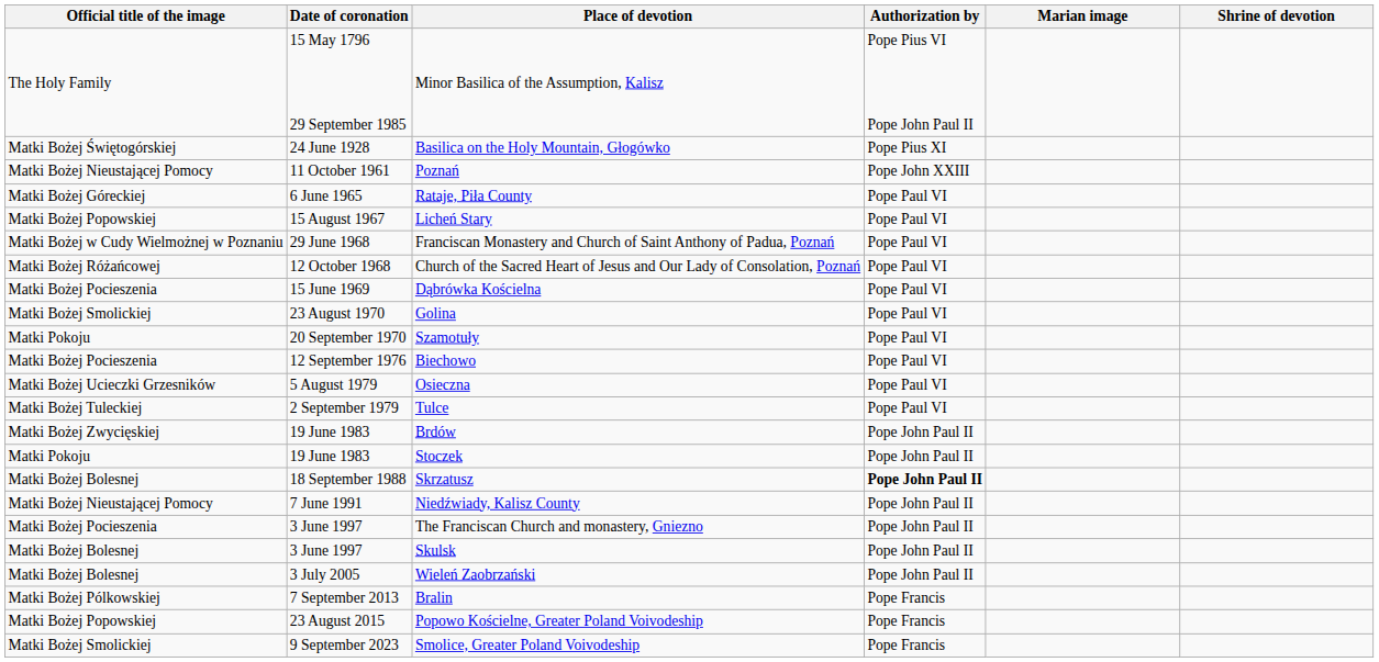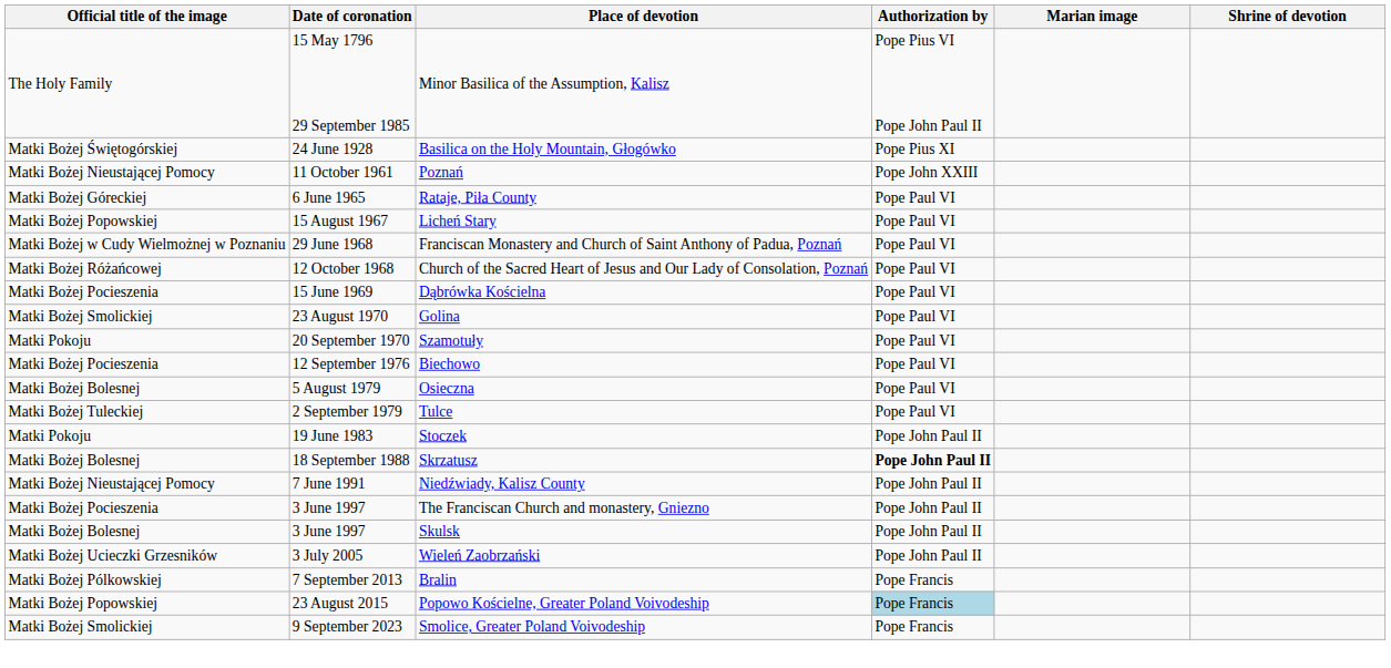 <table class="wikitable sortable">
 <tr>
 <th>Official title of the image</th>
 <th data-sort-type="date">Date of coronation</th>
 <th>Place of devotion</th>
 <th>Authorization by</th>
 <th width=200px class=unsortable>Marian image</th>
 <th width=200px class=unsortable>Shrine of devotion</th>
 </tr>
 <tr>
 <td>The Holy Family</td>
 <td>15 May 1796<br><br><br><br><br>29 September 1985</td>
 <td>Minor Basilica of the Assumption, <a href='#'>Kalisz</a></td>
 <td>Pope Pius VI <br><br><br><br><br> Pope John Paul II</td>
 <td></td>
 <td></td>
 </tr>
 <tr>
 <td>Matki Bożej Świętogórskiej</td>
 <td>24 June 1928</td>
 <td><a href='#'>Basilica on the Holy Mountain, Głogówko</a></td>
 <td>Pope Pius XI</td>
 <td></td>
 <td></td>
 </tr>
 <tr>
 <td>Matki Bożej Nieustającej Pomocy</td>
 <td>11 October 1961</td>
 <td><a href='#'>Poznań</a></td>
 <td>Pope John XXIII</td>
 <td></td>
 <td></td>
 </tr>
 <tr>
 <td>Matki Bożej Góreckiej</td>
 <td>6 June 1965</td>
 <td><a href='#'>Rataje, Piła County</a></td>
 <td>Pope Paul VI</td>
 <td></td>
 <td></td>
 </tr>
 <tr>
 <td>Matki Bożej Popowskiej</td>
 <td>15 August 1967</td>
 <td><a href='#'>Licheń Stary</a></td>
 <td>Pope Paul VI</td>
 <td></td>
 <td></td>
 </tr>
 <tr>
 <td>Matki Bożej w Cudy Wielmożnej w Poznaniu</td>
 <td>29 June 1968</td>
 <td>Franciscan Monastery and Church of Saint Anthony of Padua, <a href='#'>Poznań</a></td>
 <td>Pope Paul VI</td>
 <td></td>
 <td></td>
 </tr>
 <tr>
 <td>Matki Bożej Różańcowej</td>
 <td>12 October 1968</td>
 <td>Church of the Sacred Heart of Jesus and Our Lady of Consolation, <a href='#'>Poznań</a></td>
 <td>Pope Paul VI</td>
 <td></td>
 <td></td>
 </tr>
 <tr>
 <td>Matki Bożej Pocieszenia</td>
 <td>15 June 1969</td>
 <td><a href='#'>Dąbrówka Kościelna</a></td>
 <td>Pope Paul VI</td>
 <td></td>
 <td></td>
 </tr>
 <tr>
 <td>Matki Bożej Smolickiej</td>
 <td>23 August 1970</td>
 <td><a href='#'>Golina</a></td>
 <td>Pope Paul VI</td>
 <td></td>
 <td></td>
 </tr>
 <tr>
 <td>Matki Pokoju</td>
 <td>20 September 1970</td>
 <td><a href='#'>Szamotuły</a></td>
 <td>Pope Paul VI</td>
 <td></td>
 <td></td>
 </tr>
 <tr>
 <td>Matki Bożej Pocieszenia</td>
 <td>12 September 1976</td>
 <td><a href='#'>Biechowo</a></td>
 <td>Pope Paul VI</td>
 <td></td>
 <td></td>
 </tr>
 <tr>
-<td>Matki Bożej Ucieczki Grzesników</td>
+<td>Matki Bożej Bolesnej</td>
 <td>5 August 1979</td>
 <td><a href='#'>Osieczna</a></td>
 <td>Pope Paul VI</td>
 <td></td>
 <td></td>
 </tr>
 <tr>
 <td>Matki Bożej Tuleckiej</td>
 <td>2 September 1979</td>
 <td><a href='#'>Tulce</a></td>
 <td>Pope Paul VI</td>
-<td></td>
-<td></td>
-</tr>
-<tr>
-<td>Matki Bożej Zwycięskiej</td>
-<td>19 June 1983</td>
-<td><a href='#'>Brdów</a></td>
-<td>Pope John Paul II</td>
 <td></td>
 <td></td>
 </tr>
 <tr>
 <td>Matki Pokoju</td>
 <td>19 June 1983</td>
 <td><a href='#'>Stoczek</a></td>
 <td>Pope John Paul II</td>
 <td></td>
 <td></td>
 </tr>
 <tr>
 <td>Matki Bożej Bolesnej</td>
 <td>18 September 1988</td>
 <td><a href='#'>Skrzatusz</a></td>
 <td><strong>Pope John Paul II</strong></td>
 <td></td>
 <td></td>
 </tr>
 <tr>
 <td>Matki Bożej Nieustającej Pomocy</td>
 <td>7 June 1991</td>
 <td><a href='#'>Niedźwiady, Kalisz County</a></td>
 <td>Pope John Paul II</td>
 <td></td>
 <td></td>
 </tr>
 <tr>
 <td>Matki Bożej Pocieszenia</td>
 <td>3 June 1997</td>
 <td>The Franciscan Church and monastery, <a href='#'>Gniezno</a></td>
 <td>Pope John Paul II</td>
 <td></td>
 <td></td>
 </tr>
 <tr>
 <td>Matki Bożej Bolesnej</td>
 <td>3 June 1997</td>
 <td><a href='#'>Skulsk</a></td>
 <td>Pope John Paul II</td>
 <td></td>
 <td></td>
 </tr>
 <tr>
-<td>Matki Bożej Bolesnej</td>
+<td>Matki Bożej Ucieczki Grzesników</td>
 <td>3 July 2005</td>
 <td><a href='#'>Wieleń Zaobrzański</a></td>
 <td>Pope John Paul II</td>
 <td></td>
 <td></td>
 </tr>
 <tr>
 <td>Matki Bożej Pólkowskiej</td>
 <td>7 September 2013</td>
 <td><a href='#'>Bralin</a></td>
 <td>Pope Francis</td>
 <td></td>
 <td></td>
 </tr>
 <tr>
 <td>Matki Bożej Popowskiej</td>
 <td>23 August 2015</td>
 <td><a href='#'>Popowo Kościelne, Greater Poland Voivodeship</a></td>
-<td>Pope Francis</td>
+<td style="background: lightblue;">Pope Francis</td>
 <td></td>
 <td></td>
 </tr>
 <tr>
 <td>Matki Bożej Smolickiej</td>
 <td>9 September 2023</td>
 <td><a href='#'>Smolice, Greater Poland Voivodeship</a></td>
 <td>Pope Francis</td>
 <td></td>
 <td></td>
 </tr>
 </table>
